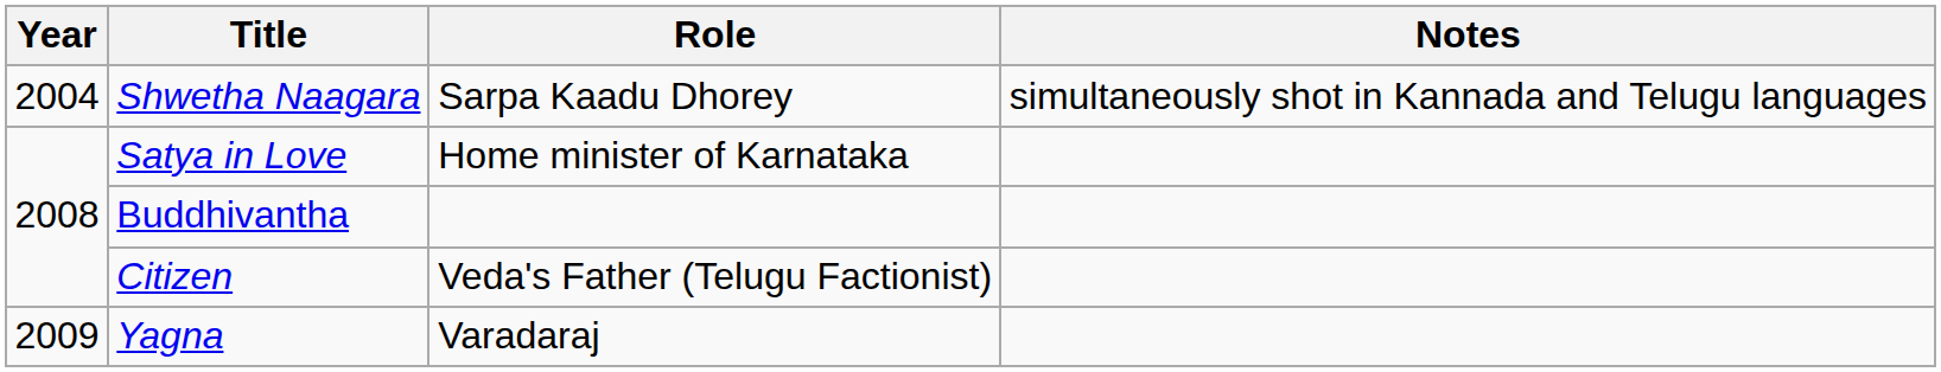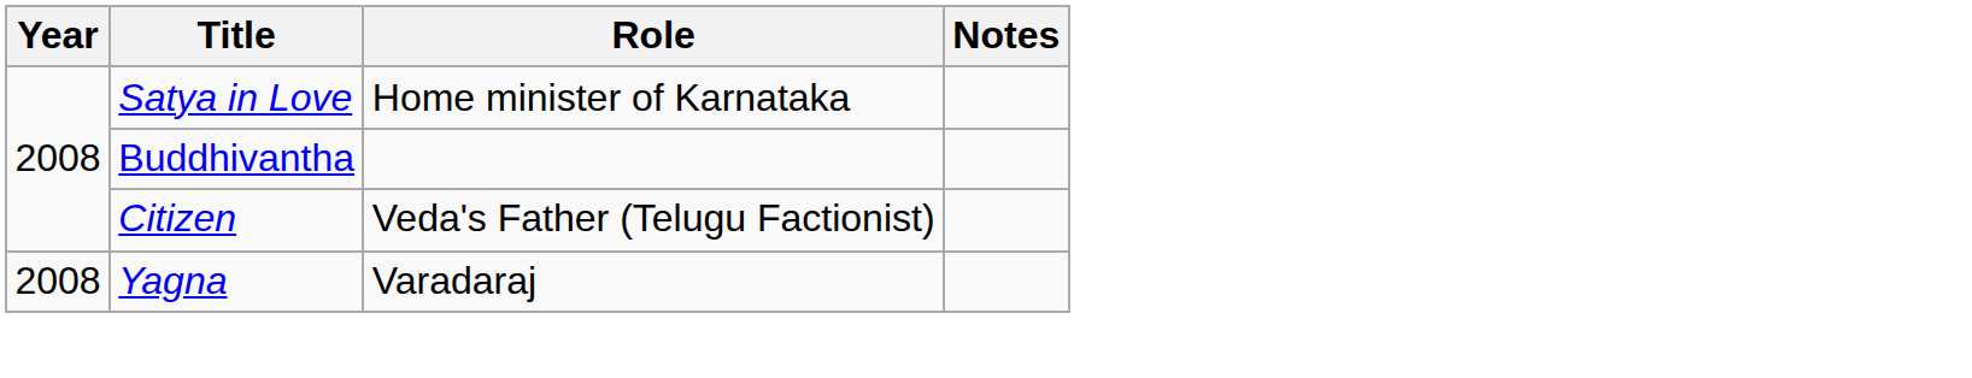 <table class="wikitable sortable">
 <tr>
 <th>Year</th>
 <th>Title</th>
 <th>Role</th>
 <th>Notes</th>
-</tr>
-<tr>
-<td>2004</td>
-<td><em> <a href='#'>Shwetha Naagara</a> </em></td>
-<td>Sarpa Kaadu Dhorey</td>
-<td>simultaneously shot in Kannada and Telugu languages</td>
 </tr>
 <tr>
 <td rowspan="3">2008</td>
 <td><em><a href='#'>Satya in Love</a></em></td>
 <td>Home minister of Karnataka</td>
 <td></td>
 </tr>
 <tr>
 <td><a href='#'>Buddhivantha</a></td>
 <td></td>
 <td></td>
 </tr>
 <tr>
 <td><em><a href='#'>Citizen</a></em></td>
 <td>Veda's Father (Telugu Factionist)</td>
 <td></td>
 </tr>
 <tr>
-<td>2009</td>
+<td>2008</td>
 <td><em><a href='#'>Yagna</a></em></td>
 <td>Varadaraj</td>
 <td></td>
 </tr>
 </table>
